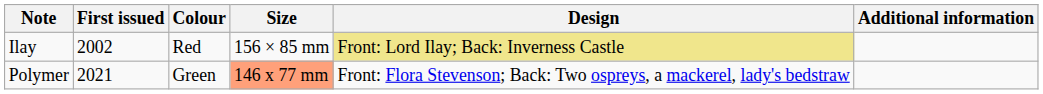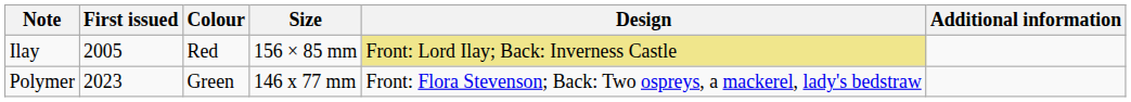 <table class="wikitable">
 <tr>
 <th>Note</th>
 <th>First issued</th>
 <th>Colour</th>
 <th>Size</th>
 <th>Design</th>
 <th>Additional information</th>
 </tr>
 <tr>
 <td>Ilay</td>
-<td>2002</td>
+<td>2005</td>
 <td>Red</td>
 <td>156 × 85 mm</td>
 <td style="background: khaki;">Front: Lord Ilay; Back: Inverness Castle</td>
 <td></td>
 </tr>
 <tr>
 <td>Polymer</td>
-<td>2021</td>
+<td>2023</td>
 <td>Green</td>
-<td style="background: lightsalmon;">146 x 77 mm</td>
+<td>146 x 77 mm</td>
 <td>Front: <a href='#'>Flora Stevenson</a>; Back: Two <a href='#'>ospreys</a>, a <a href='#'>mackerel</a>, <a href='#'>lady's bedstraw</a></td>
 </tr>
 </table>
